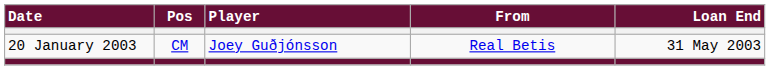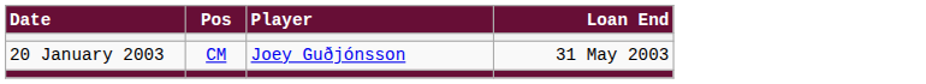 <table class="wikitable">
 <tr>
 <th style="background:#670E36; color:#ffffff; text-align:left; width:130px">Date</th>
 <th style="background:#670E36; color:#ffffff; text-align:center; width:40px">Pos</th>
 <th style="background:#670E36; color:#ffffff; text-align:left; width:180px">Player</th>
-<th style="background:#670E36; color:#ffffff; text-align:center; width:180px">From</th>
 <th style="background:#670E36; color:#ffffff; text-align:right; width:130px">Loan End</th>
 </tr>
 <tr>
-<th></th>
 <th></th>
 <th></th>
 <th></th>
 <th></th>
 </tr>
 <tr>
 <td>20 January 2003</td>
 <td style="text-align:center;"><a href='#'>CM</a></td>
 <td> <a href='#'>Joey Guðjónsson</a></td>
-<td style="text-align:center;"><a href='#'>Real Betis</a></td>
 <td style="text-align:right;">31 May 2003</td>
 </tr>
 <tr>
 <th style="background:#670E36;"></th>
 <th style="background:#670E36;"></th>
 <th style="background:#670E36;"></th>
 <th style="background:#670E36;"></th>
-<th style="background:#670E36;"></th>
 </tr>
 </table>
